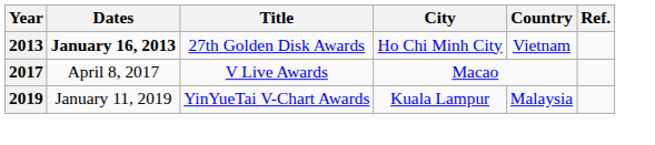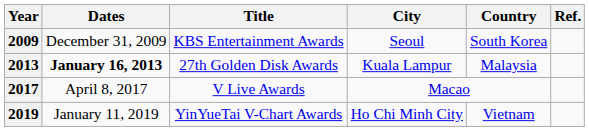 <table class="wikitable plainrowheaders" style="text-align:center;">
 <tr>
 <th>Year</th>
 <th>Dates</th>
 <th>Title</th>
 <th>City</th>
 <th>Country</th>
 <th><abbr>Ref.</abbr></th>
 </tr>
 <tr>
+<th scope="row">2009</th>
+<td>December 31, 2009</td>
+<td><a href='#'>KBS Entertainment Awards</a></td>
+<td style="text-align:center;"><a href='#'>Seoul</a></td>
+<td style="text-align:center;"><a href='#'>South Korea</a></td>
+<td></td>
+</tr>
+<tr>
 <th scope="row">2013</th>
 <td><strong>January 16, 2013</strong></td>
 <td><a href='#'>27th Golden Disk Awards</a></td>
-<td style="text-align:center;"><a href='#'>Ho Chi Minh City</a></td>
-<td style="text-align:center;"><a href='#'>Vietnam</a></td>
+<td><a href='#'>Kuala Lampur</a></td>
+<td><a href='#'>Malaysia</a></td>
 <td></td>
 </tr>
 <tr>
 <th scope="row">2017</th>
 <td>April 8, 2017</td>
 <td><a href='#'>V Live Awards</a></td>
 <td colspan="2"><a href='#'>Macao</a></td>
 <td></td>
 </tr>
 <tr>
 <th scope="row">2019</th>
 <td>January 11, 2019</td>
 <td><a href='#'>YinYueTai V-Chart Awards</a></td>
-<td><a href='#'>Kuala Lampur</a></td>
-<td><a href='#'>Malaysia</a></td>
+<td style="text-align:center;"><a href='#'>Ho Chi Minh City</a></td>
+<td style="text-align:center;"><a href='#'>Vietnam</a></td>
 <td></td>
 </tr>
 </table>
